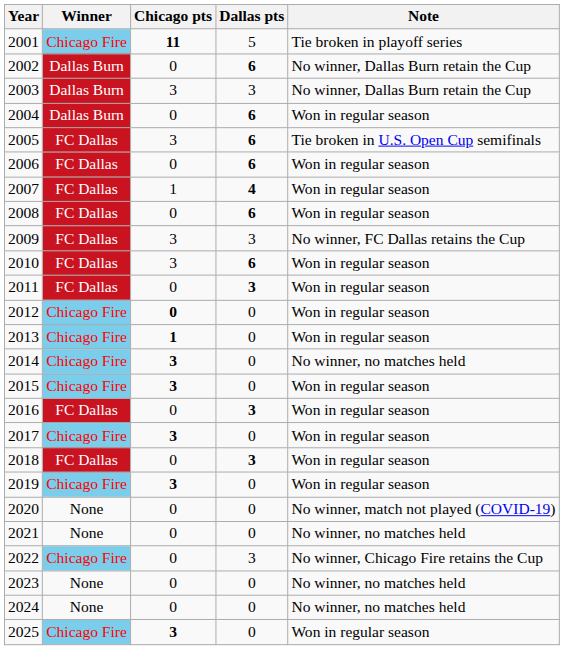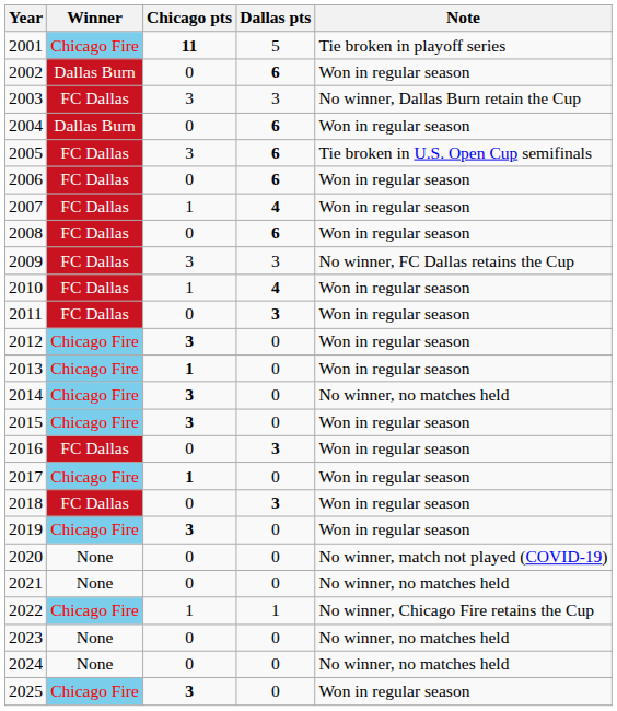 <table class="wikitable" style="text-align: center;">
 <tr>
 <th>Year</th>
 <th>Winner</th>
 <th>Chicago pts</th>
 <th>Dallas pts</th>
 <th>Note</th>
 </tr>
 <tr>
 <td>2001</td>
 <td style="color:red;background-color:#7ACEEC;text-align:center">Chicago Fire</td>
 <td><strong>11</strong></td>
 <td>5</td>
 <td align="left">Tie broken in playoff series</td>
 </tr>
 <tr>
 <td>2002</td>
 <td style="color:white;background-color:#C91320;text-align:center">Dallas Burn</td>
 <td>0</td>
 <td><strong>6</strong></td>
-<td align="left">No winner, Dallas Burn retain the Cup</td>
+<td align="left">Won in regular season</td>
 </tr>
 <tr>
 <td>2003</td>
-<td style="color:white;background-color:#C91320;text-align:center">Dallas Burn</td>
+<td style="color:white;background-color:#C91320;text-align:center">FC Dallas</td>
 <td>3</td>
 <td>3</td>
 <td align="left">No winner, Dallas Burn retain the Cup</td>
 </tr>
 <tr>
 <td>2004</td>
 <td style="color:white;background-color:#C91320;text-align:center">Dallas Burn</td>
 <td>0</td>
 <td><strong>6</strong></td>
 <td align="left">Won in regular season</td>
 </tr>
 <tr>
 <td>2005</td>
 <td style="color:white;background-color:#C91320;text-align:center">FC Dallas</td>
 <td>3</td>
 <td><strong>6</strong></td>
 <td align="left">Tie broken in <a href='#'>U.S. Open Cup</a> semifinals</td>
 </tr>
 <tr>
 <td>2006</td>
 <td style="color:white;background-color:#C91320;text-align:center">FC Dallas</td>
 <td>0</td>
 <td><strong>6</strong></td>
 <td align="left">Won in regular season</td>
 </tr>
 <tr>
 <td>2007</td>
 <td style="color:white;background-color:#C91320;text-align:center">FC Dallas</td>
 <td>1</td>
 <td><strong>4</strong></td>
 <td align="left">Won in regular season</td>
 </tr>
 <tr>
 <td>2008</td>
 <td style="color:white;background-color:#C91320;text-align:center">FC Dallas</td>
 <td>0</td>
 <td><strong>6</strong></td>
 <td align="left">Won in regular season</td>
 </tr>
 <tr>
 <td>2009</td>
 <td style="color:white;background-color:#C91320;text-align:center">FC Dallas</td>
 <td>3</td>
 <td>3</td>
 <td align="left">No winner, FC Dallas retains the Cup</td>
 </tr>
 <tr>
 <td>2010</td>
 <td style="color:white;background-color:#C91320;text-align:center">FC Dallas</td>
-<td>3</td>
-<td><strong>6</strong></td>
+<td>1</td>
+<td><strong>4</strong></td>
 <td align="left">Won in regular season</td>
 </tr>
 <tr>
 <td>2011</td>
 <td style="color:white;background-color:#C91320;text-align:center">FC Dallas</td>
 <td>0</td>
 <td><strong>3</strong></td>
 <td align="left">Won in regular season</td>
 </tr>
 <tr>
 <td>2012</td>
 <td style="color:red;background-color:#7ACEEC;text-align:center">Chicago Fire</td>
-<td><strong>0</strong></td>
+<td><strong>3</strong></td>
 <td>0</td>
 <td align="left">Won in regular season</td>
 </tr>
 <tr>
 <td>2013</td>
 <td style="color:red;background-color:#7ACEEC;text-align:center">Chicago Fire</td>
 <td><strong>1</strong></td>
 <td>0</td>
 <td align="left">Won in regular season</td>
 </tr>
 <tr>
 <td>2014</td>
 <td style="color:red;background-color:#7ACEEC;text-align:center">Chicago Fire</td>
 <td><strong>3</strong></td>
 <td>0</td>
 <td align="left">No winner, no matches held</td>
 </tr>
 <tr>
 <td>2015</td>
 <td style="color:red;background-color:#7ACEEC;text-align:center">Chicago Fire</td>
 <td><strong>3</strong></td>
 <td>0</td>
 <td align="left">Won in regular season</td>
 </tr>
 <tr>
 <td>2016</td>
 <td style="color:white;background-color:#C91320;text-align:center">FC Dallas</td>
 <td>0</td>
 <td><strong>3</strong></td>
 <td align="left">Won in regular season</td>
 </tr>
 <tr>
 <td>2017</td>
 <td style="color:red;background-color:#7ACEEC;text-align:center">Chicago Fire</td>
-<td><strong>3</strong></td>
+<td><strong>1</strong></td>
 <td>0</td>
 <td align="left">Won in regular season</td>
 </tr>
 <tr>
 <td>2018</td>
 <td style="color:white;background-color:#C91320;text-align:center">FC Dallas</td>
 <td>0</td>
 <td><strong>3</strong></td>
 <td align="left">Won in regular season</td>
 </tr>
 <tr>
 <td>2019</td>
 <td style="color:red;background-color:#7ACEEC;text-align:center">Chicago Fire</td>
 <td><strong>3</strong></td>
 <td>0</td>
 <td align="left">Won in regular season</td>
 </tr>
 <tr>
 <td>2020</td>
 <td>None</td>
 <td>0</td>
 <td>0</td>
 <td align="left">No winner, match not played (<a href='#'>COVID-19</a>)</td>
 </tr>
 <tr>
 <td>2021</td>
 <td>None</td>
 <td>0</td>
 <td>0</td>
 <td align="left">No winner, no matches held</td>
 </tr>
 <tr>
 <td>2022</td>
 <td style="color:red;background-color:#7ACEEC;text-align:center">Chicago Fire</td>
-<td>0</td>
-<td>3</td>
+<td>1</td>
+<td>1</td>
 <td align="left">No winner, Chicago Fire retains the Cup</td>
 </tr>
 <tr>
 <td>2023</td>
 <td>None</td>
 <td>0</td>
 <td>0</td>
 <td align="left">No winner, no matches held</td>
 </tr>
 <tr>
 <td>2024</td>
 <td>None</td>
 <td>0</td>
 <td>0</td>
 <td align="left">No winner, no matches held</td>
 </tr>
 <tr>
 <td>2025</td>
 <td style="color:red;background-color:#7ACEEC;text-align:center">Chicago Fire</td>
 <td><strong>3</strong></td>
 <td>0</td>
 <td align="left">Won in regular season</td>
 </tr>
 </table>
